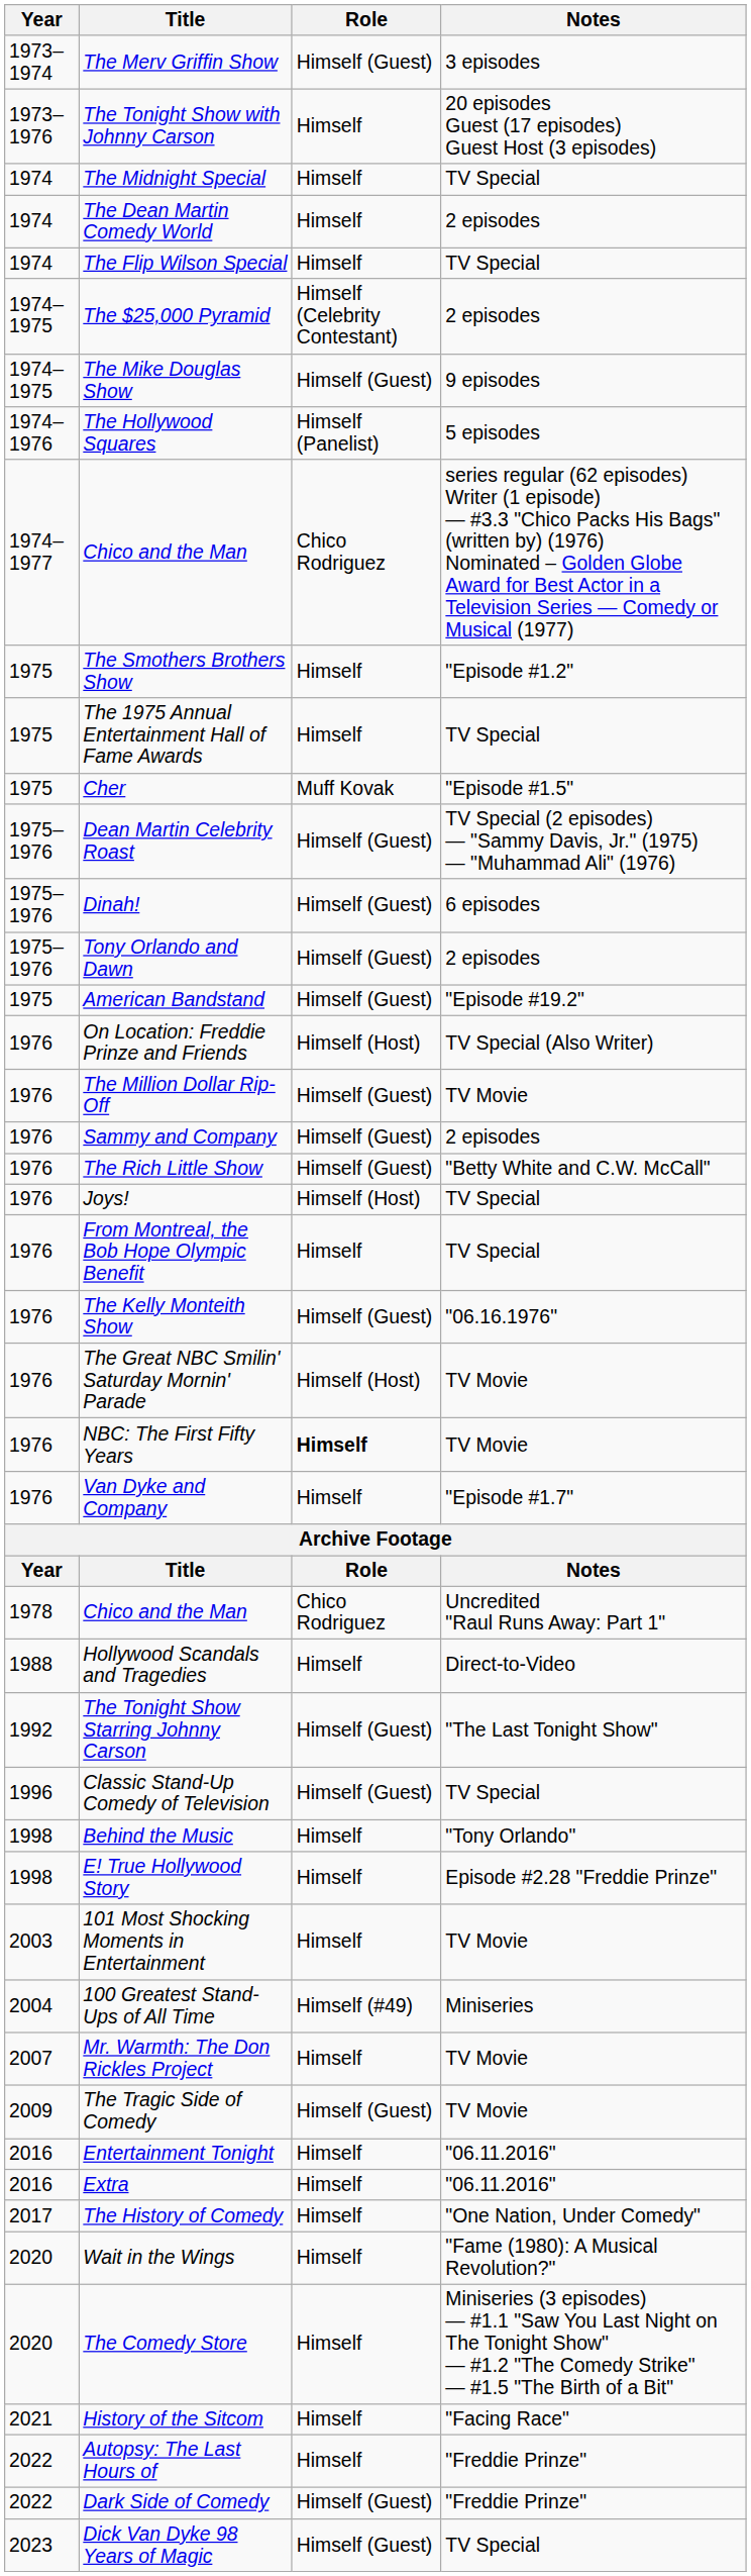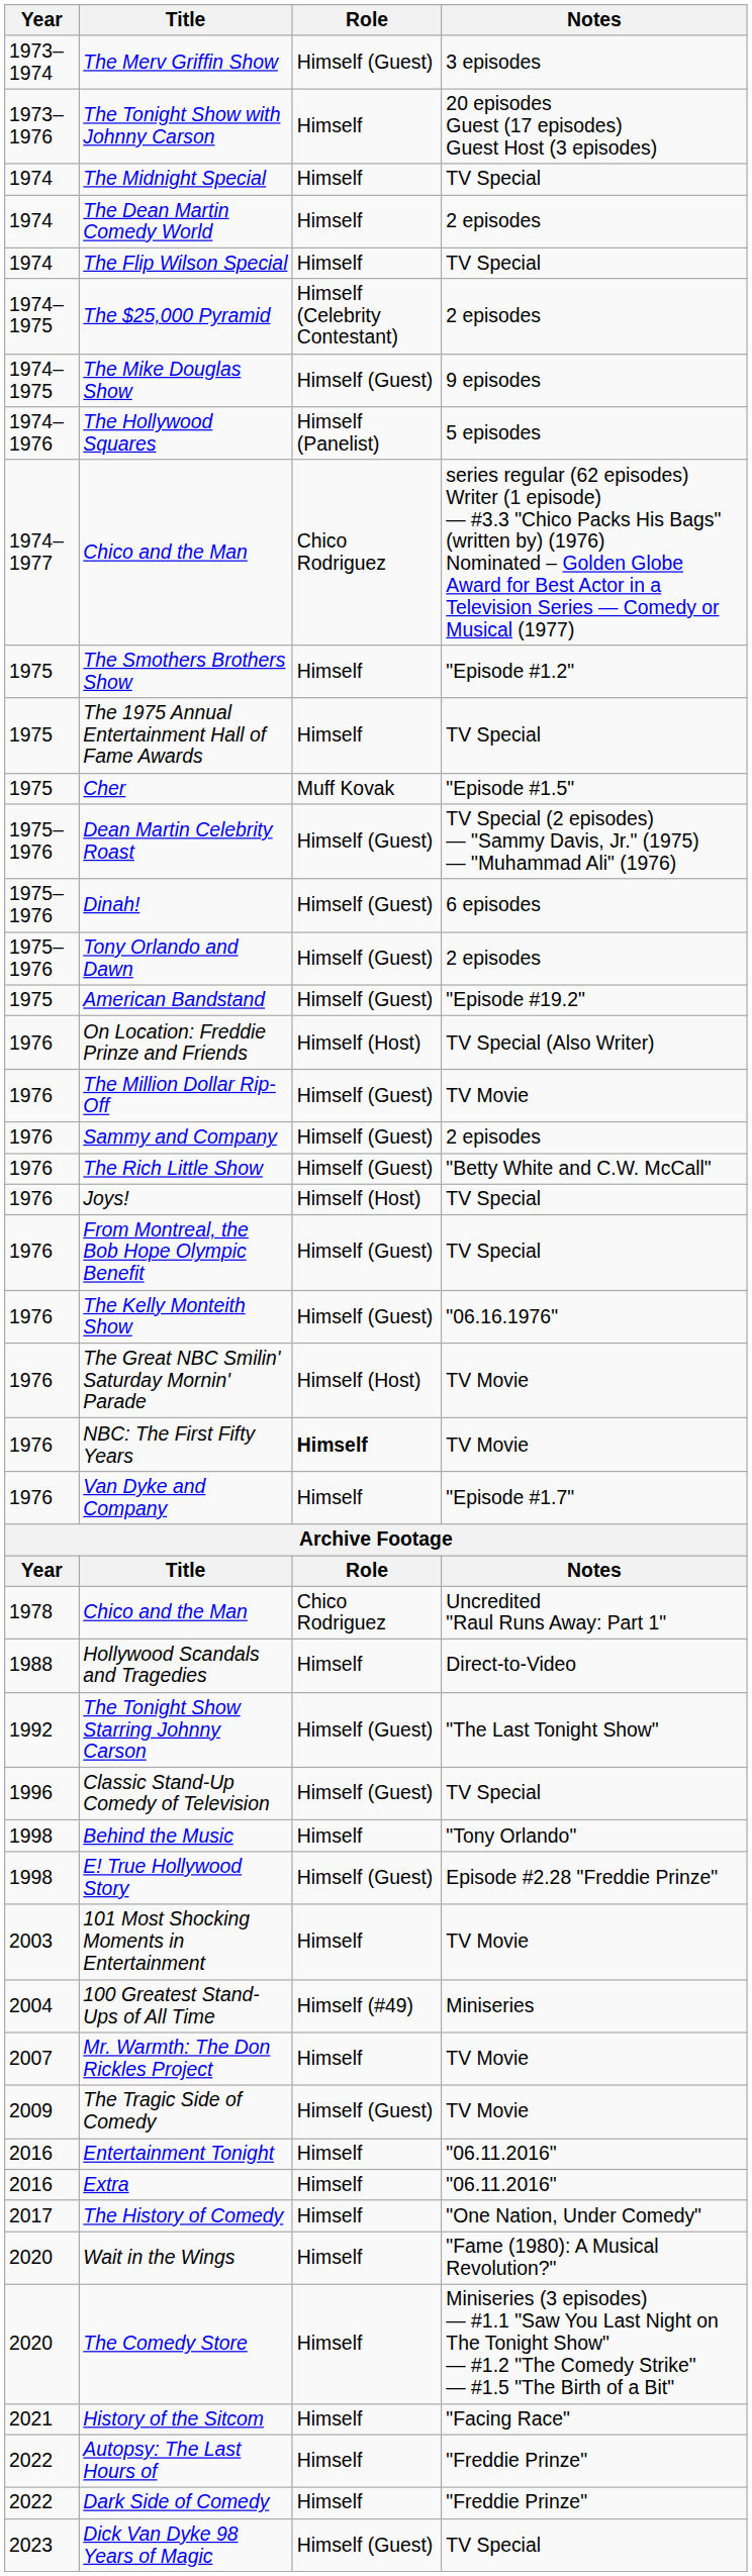 <table class="wikitable">
 <tr>
 <th>Year</th>
 <th>Title</th>
 <th>Role</th>
 <th>Notes</th>
 </tr>
 <tr>
 <td>1973–1974</td>
 <td><em><a href='#'>The Merv Griffin Show</a></em></td>
 <td>Himself (Guest)</td>
 <td>3 episodes</td>
 </tr>
 <tr>
 <td>1973–1976</td>
 <td><em><a href='#'>The Tonight Show with Johnny Carson</a></em></td>
 <td>Himself</td>
 <td>20 episodes<br>Guest (17 episodes)<br>Guest Host (3 episodes)</td>
 </tr>
 <tr>
 <td>1974</td>
 <td><em><a href='#'>The Midnight Special</a></em></td>
 <td>Himself</td>
 <td>TV Special</td>
 </tr>
 <tr>
 <td>1974</td>
 <td><em><a href='#'>The Dean Martin Comedy World</a></em></td>
 <td>Himself</td>
 <td>2 episodes</td>
 </tr>
 <tr>
 <td>1974</td>
 <td><em><a href='#'>The Flip Wilson Special</a></em></td>
 <td>Himself</td>
 <td>TV Special</td>
 </tr>
 <tr>
 <td>1974–1975</td>
 <td><em><a href='#'>The $25,000 Pyramid</a></em></td>
 <td>Himself (Celebrity Contestant)</td>
 <td>2 episodes</td>
 </tr>
 <tr>
 <td>1974–1975</td>
 <td><em><a href='#'>The Mike Douglas Show</a></em></td>
 <td>Himself (Guest)</td>
 <td>9 episodes</td>
 </tr>
 <tr>
 <td>1974–1976</td>
 <td><em><a href='#'>The Hollywood Squares</a></em></td>
 <td>Himself (Panelist)</td>
 <td>5 episodes</td>
 </tr>
 <tr>
 <td>1974–1977</td>
 <td><em><a href='#'>Chico and the Man</a></em></td>
 <td>Chico Rodriguez</td>
 <td>series regular (62 episodes)<br>Writer (1 episode)<br>— #3.3 "Chico Packs His Bags" (written by) (1976)<br>Nominated – <a href='#'>Golden Globe Award for Best Actor in a Television Series — Comedy or Musical</a> (1977)</td>
 </tr>
 <tr>
 <td>1975</td>
 <td><em><a href='#'>The Smothers Brothers Show</a></em></td>
 <td>Himself</td>
 <td>"Episode #1.2"</td>
 </tr>
 <tr>
 <td>1975</td>
 <td><em>The 1975 Annual Entertainment Hall of Fame Awards</em></td>
 <td>Himself</td>
 <td>TV Special</td>
 </tr>
 <tr>
 <td>1975</td>
 <td><em><a href='#'>Cher</a></em></td>
 <td>Muff Kovak</td>
 <td>"Episode #1.5"</td>
 </tr>
 <tr>
 <td>1975–1976</td>
 <td><em><a href='#'>Dean Martin Celebrity Roast</a></em></td>
 <td>Himself (Guest)</td>
 <td>TV Special (2 episodes)<br>— "Sammy Davis, Jr." (1975)<br>— "Muhammad Ali" (1976)</td>
 </tr>
 <tr>
 <td>1975–1976</td>
 <td><em><a href='#'>Dinah!</a></em></td>
 <td>Himself (Guest)</td>
 <td>6 episodes</td>
 </tr>
 <tr>
 <td>1975–1976</td>
 <td><em><a href='#'>Tony Orlando and Dawn</a></em></td>
 <td>Himself (Guest)</td>
 <td>2 episodes</td>
 </tr>
 <tr>
 <td>1975</td>
 <td><em><a href='#'>American Bandstand</a></em></td>
 <td>Himself (Guest)</td>
 <td>"Episode #19.2"</td>
 </tr>
 <tr>
 <td>1976</td>
 <td><em>On Location: Freddie Prinze and Friends</em></td>
 <td>Himself (Host)</td>
 <td>TV Special (Also Writer)</td>
 </tr>
 <tr>
 <td>1976</td>
 <td><em><a href='#'>The Million Dollar Rip-Off</a></em></td>
 <td>Himself (Guest)</td>
 <td>TV Movie</td>
 </tr>
 <tr>
 <td>1976</td>
 <td><em><a href='#'>Sammy and Company</a></em></td>
 <td>Himself (Guest)</td>
 <td>2 episodes</td>
 </tr>
 <tr>
 <td>1976</td>
 <td><em><a href='#'>The Rich Little Show</a></em></td>
 <td>Himself (Guest)</td>
 <td>"Betty White and C.W. McCall"</td>
 </tr>
 <tr>
 <td>1976</td>
 <td><em>Joys!</em></td>
 <td>Himself (Host)</td>
 <td>TV Special</td>
 </tr>
 <tr>
 <td>1976</td>
 <td><em><a href='#'>From Montreal, the Bob Hope Olympic Benefit</a></em></td>
-<td>Himself</td>
+<td>Himself (Guest)</td>
 <td>TV Special</td>
 </tr>
 <tr>
 <td>1976</td>
 <td><em><a href='#'>The Kelly Monteith Show</a></em></td>
 <td>Himself (Guest)</td>
 <td>"06.16.1976"</td>
 </tr>
 <tr>
 <td>1976</td>
 <td><em>The Great NBC Smilin' Saturday Mornin' Parade</em></td>
 <td>Himself (Host)</td>
 <td>TV Movie</td>
 </tr>
 <tr>
 <td>1976</td>
 <td><em>NBC: The First Fifty Years</em></td>
 <td><strong>Himself</strong></td>
 <td>TV Movie</td>
 </tr>
 <tr>
 <td>1976</td>
 <td><em><a href='#'>Van Dyke and Company</a></em></td>
 <td>Himself</td>
 <td>"Episode #1.7"</td>
 </tr>
 <tr>
 <th colspan="4">Archive Footage</th>
 </tr>
 <tr>
 <th>Year</th>
 <th>Title</th>
 <th>Role</th>
 <th>Notes</th>
 </tr>
 <tr>
 <td>1978</td>
 <td><em><a href='#'>Chico and the Man</a></em></td>
 <td>Chico Rodriguez</td>
 <td>Uncredited<br>"Raul Runs Away: Part 1"</td>
 </tr>
 <tr>
 <td>1988</td>
 <td><em>Hollywood Scandals and Tragedies</em></td>
 <td>Himself</td>
 <td>Direct-to-Video</td>
 </tr>
 <tr>
 <td>1992</td>
 <td><em><a href='#'>The Tonight Show Starring Johnny Carson</a></em></td>
 <td>Himself (Guest)</td>
 <td>"The Last Tonight Show"</td>
 </tr>
 <tr>
 <td>1996</td>
 <td><em>Classic Stand-Up Comedy of Television</em></td>
 <td>Himself (Guest)</td>
 <td>TV Special</td>
 </tr>
 <tr>
 <td>1998</td>
 <td><em><a href='#'>Behind the Music</a></em></td>
 <td>Himself</td>
 <td>"Tony Orlando"</td>
 </tr>
 <tr>
 <td>1998</td>
 <td><em><a href='#'>E! True Hollywood Story</a></em></td>
-<td>Himself</td>
+<td>Himself (Guest)</td>
 <td>Episode #2.28 "Freddie Prinze"</td>
 </tr>
 <tr>
 <td>2003</td>
 <td><em>101 Most Shocking Moments in Entertainment</em></td>
 <td>Himself</td>
 <td>TV Movie</td>
 </tr>
 <tr>
 <td>2004</td>
 <td><em>100 Greatest Stand-Ups of All Time</em></td>
 <td>Himself (#49)</td>
 <td>Miniseries</td>
 </tr>
 <tr>
 <td>2007</td>
 <td><em><a href='#'>Mr. Warmth: The Don Rickles Project</a></em></td>
 <td>Himself</td>
 <td>TV Movie</td>
 </tr>
 <tr>
 <td>2009</td>
 <td><em>The Tragic Side of Comedy</em></td>
 <td>Himself (Guest)</td>
 <td>TV Movie</td>
 </tr>
 <tr>
 <td>2016</td>
 <td><em><a href='#'>Entertainment Tonight</a></em></td>
 <td>Himself</td>
 <td>"06.11.2016"</td>
 </tr>
 <tr>
 <td>2016</td>
 <td><em><a href='#'>Extra</a></em></td>
 <td>Himself</td>
 <td>"06.11.2016"</td>
 </tr>
 <tr>
 <td>2017</td>
 <td><em><a href='#'>The History of Comedy</a></em></td>
 <td>Himself</td>
 <td>"One Nation, Under Comedy"</td>
 </tr>
 <tr>
 <td>2020</td>
 <td><em>Wait in the Wings</em></td>
 <td>Himself</td>
 <td>"Fame (1980): A Musical Revolution?"</td>
 </tr>
 <tr>
 <td>2020</td>
 <td><em><a href='#'>The Comedy Store</a></em></td>
 <td>Himself</td>
 <td>Miniseries (3 episodes)<br>— #1.1 "Saw You Last Night on The Tonight Show"<br>— #1.2 "The Comedy Strike"<br>— #1.5 "The Birth of a Bit"</td>
 </tr>
 <tr>
 <td>2021</td>
 <td><em><a href='#'>History of the Sitcom</a></em></td>
 <td>Himself</td>
 <td>"Facing Race"</td>
 </tr>
 <tr>
 <td>2022</td>
 <td><em><a href='#'>Autopsy: The Last Hours of</a></em></td>
 <td>Himself</td>
 <td>"Freddie Prinze"</td>
 </tr>
 <tr>
 <td>2022</td>
 <td><em><a href='#'>Dark Side of Comedy</a></em></td>
-<td>Himself (Guest)</td>
+<td>Himself</td>
 <td>"Freddie Prinze"</td>
 </tr>
 <tr>
 <td>2023</td>
 <td><em><a href='#'>Dick Van Dyke 98 Years of Magic</a></em></td>
 <td>Himself (Guest)</td>
 <td>TV Special</td>
 </tr>
 </table>
